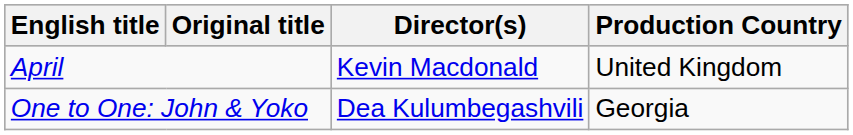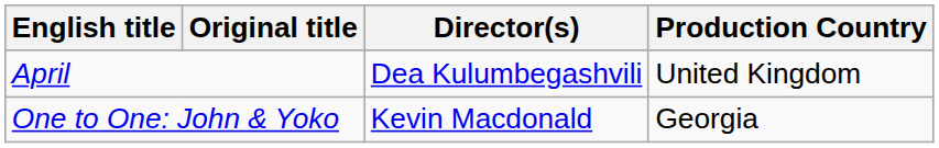 <table class="wikitable plainrowheaders" style="margin-bottom:4px">
 <tr>
 <th scope="col">English title</th>
 <th scope="col">Original title</th>
 <th scope="col">Director(s)</th>
 <th scope="col">Production Country</th>
 </tr>
 <tr>
 <td colspan="2" scope="row"><em><a href='#'>April</a></em></td>
-<td><a href='#'>Kevin Macdonald</a></td>
+<td><a href='#'>Dea Kulumbegashvili</a></td>
 <td>United Kingdom</td>
 </tr>
 <tr>
 <td colspan="2" scope="row"><em><a href='#'>One to One: John & Yoko</a></em></td>
-<td><a href='#'>Dea Kulumbegashvili</a></td>
+<td><a href='#'>Kevin Macdonald</a></td>
 <td>Georgia</td>
 </tr>
 </table>
